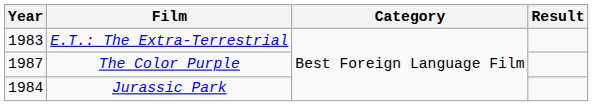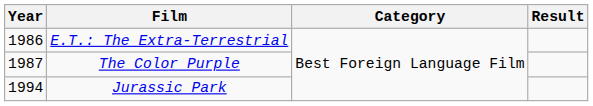 <table class="wikitable">
 <tr>
 <th>Year</th>
 <th>Film</th>
 <th>Category</th>
 <th>Result</th>
 </tr>
 <tr>
-<td style="text-align:center;">1983</td>
+<td style="text-align:center;">1986</td>
 <td style="text-align:center;"><em><a href='#'>E.T.: The Extra-Terrestrial</a></em></td>
 <td align=center rowspan="3">Best Foreign Language Film</td>
 <td></td>
 </tr>
 <tr>
 <td style="text-align:center;">1987</td>
 <td style="text-align:center;"><em><a href='#'>The Color Purple</a></em></td>
 <td></td>
 </tr>
 <tr>
-<td style="text-align:center;">1984</td>
+<td style="text-align:center;">1994</td>
 <td style="text-align:center;"><em><a href='#'>Jurassic Park</a></em></td>
 <td></td>
 </tr>
 </table>
